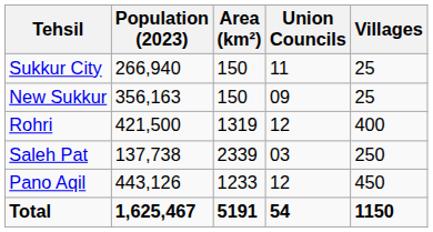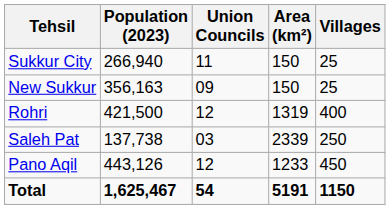 <table class="wikitable">
 <tr>
 <th>Tehsil</th>
 <th>Population<br>(2023)</th>
+<th>Union<br>Councils</th>
 <th>Area<br>(km²)</th>
-<th>Union<br>Councils</th>
 <th>Villages</th>
 </tr>
 <tr>
 <td><a href='#'>Sukkur City</a></td>
 <td>266,940</td>
+<td>11</td>
 <td>150</td>
-<td>11</td>
 <td>25</td>
 </tr>
 <tr>
 <td><a href='#'>New Sukkur</a></td>
 <td>356,163</td>
+<td>09</td>
 <td>150</td>
-<td>09</td>
 <td>25</td>
 </tr>
 <tr>
 <td><a href='#'>Rohri</a></td>
 <td>421,500</td>
+<td>12</td>
 <td>1319</td>
-<td>12</td>
 <td>400</td>
 </tr>
 <tr>
 <td><a href='#'>Saleh Pat</a></td>
 <td>137,738</td>
+<td>03</td>
 <td>2339</td>
-<td>03</td>
 <td>250</td>
 </tr>
 <tr>
 <td><a href='#'>Pano Aqil</a></td>
 <td>443,126</td>
+<td>12</td>
 <td>1233</td>
-<td>12</td>
 <td>450</td>
 </tr>
 <tr>
 <td><strong>Total</strong></td>
 <td><strong>1,625,467</strong></td>
+<td><strong>54</strong></td>
 <td><strong>5191</strong></td>
-<td><strong>54</strong></td>
 <td><strong>1150</strong></td>
 </tr>
 </table>
